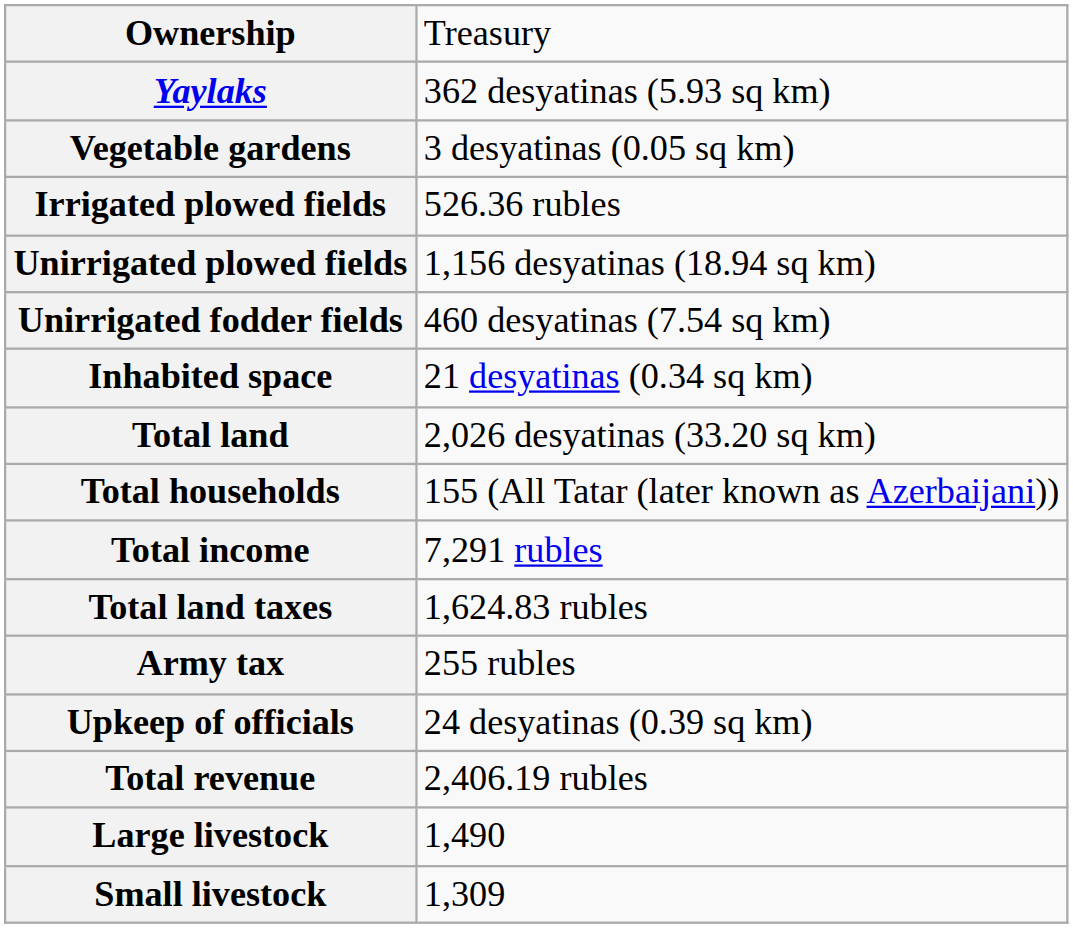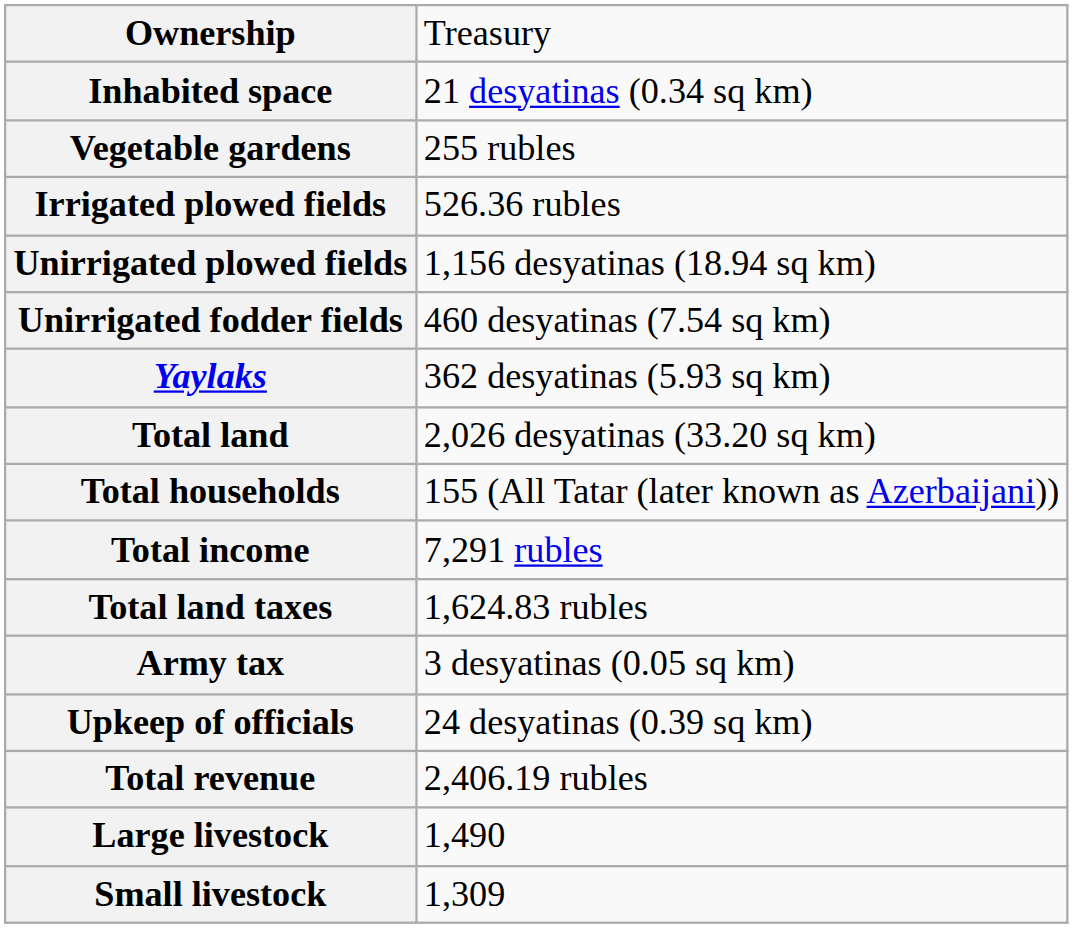 <table class="wikitable">
 <tr>
 <th>Ownership</th>
 <td>Treasury</td>
 </tr>
 <tr>
-<th><a href='#'><em>Yaylaks</em></a></th>
-<td>362 desyatinas (5.93 sq km)</td>
+<th>Inhabited space</th>
+<td>21 <a href='#'>desyatinas</a> (0.34 sq km)</td>
 </tr>
 <tr>
 <th>Vegetable gardens</th>
-<td>3 desyatinas (0.05 sq km)</td>
+<td>255 rubles</td>
 </tr>
 <tr>
 <th>Irrigated plowed fields</th>
 <td>526.36 rubles</td>
 </tr>
 <tr>
 <th>Unirrigated plowed fields</th>
 <td>1,156 desyatinas (18.94 sq km)</td>
 </tr>
 <tr>
 <th>Unirrigated fodder fields</th>
 <td>460 desyatinas (7.54 sq km)</td>
 </tr>
 <tr>
-<th>Inhabited space</th>
-<td>21 <a href='#'>desyatinas</a> (0.34 sq km)</td>
+<th><a href='#'><em>Yaylaks</em></a></th>
+<td>362 desyatinas (5.93 sq km)</td>
 </tr>
 <tr>
 <th>Total land</th>
 <td>2,026 desyatinas (33.20 sq km)</td>
 </tr>
 <tr>
 <th>Total households</th>
 <td>155 (All Tatar (later known as <a href='#'>Azerbaijani</a>))</td>
 </tr>
 <tr>
 <th>Total income</th>
 <td>7,291 <a href='#'>rubles</a></td>
 </tr>
 <tr>
 <th>Total land taxes</th>
 <td>1,624.83 rubles</td>
 </tr>
 <tr>
 <th>Army tax</th>
-<td>255 rubles</td>
+<td>3 desyatinas (0.05 sq km)</td>
 </tr>
 <tr>
 <th>Upkeep of officials</th>
 <td>24 desyatinas (0.39 sq km)</td>
 </tr>
 <tr>
 <th>Total revenue</th>
 <td>2,406.19 rubles</td>
 </tr>
 <tr>
 <th>Large livestock</th>
 <td>1,490</td>
 </tr>
 <tr>
 <th>Small livestock</th>
 <td>1,309</td>
 </tr>
 </table>
